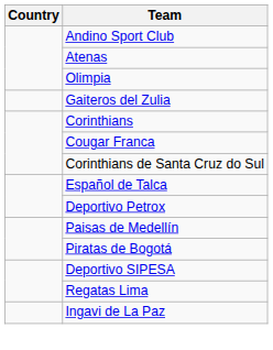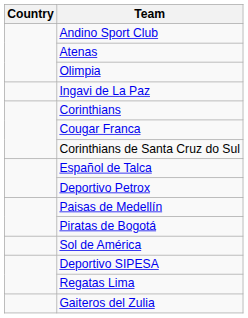 <table class="wikitable">
 <tr>
 <th>Country</th>
 <th>Team</th>
 </tr>
 <tr>
 <td rowspan=3></td>
 <td><a href='#'>Andino Sport Club</a></td>
 </tr>
 <tr>
 <td><a href='#'>Atenas</a></td>
 </tr>
 <tr>
 <td><a href='#'>Olimpia</a></td>
 </tr>
 <tr>
 <td></td>
-<td><a href='#'>Gaiteros del Zulia</a></td>
+<td><a href='#'>Ingavi de La Paz</a></td>
 </tr>
 <tr>
 <td rowspan=3></td>
 <td><a href='#'>Corinthians</a></td>
 </tr>
 <tr>
 <td><a href='#'>Cougar Franca</a></td>
 </tr>
 <tr>
 <td>Corinthians de Santa Cruz do Sul</td>
 </tr>
 <tr>
 <td rowspan=2></td>
 <td><a href='#'>Español de Talca</a></td>
 </tr>
 <tr>
 <td><a href='#'>Deportivo Petrox</a></td>
 </tr>
 <tr>
 <td rowspan=2></td>
 <td><a href='#'>Paisas de Medellín</a></td>
 </tr>
 <tr>
 <td><a href='#'>Piratas de Bogotá</a></td>
 </tr>
 <tr>
+<td></td>
+<td><a href='#'>Sol de América</a></td>
+</tr>
+<tr>
 <td rowspan=2></td>
 <td><a href='#'>Deportivo SIPESA</a></td>
 </tr>
 <tr>
 <td><a href='#'>Regatas Lima</a></td>
 </tr>
 <tr>
 <td></td>
-<td><a href='#'>Ingavi de La Paz</a></td>
+<td><a href='#'>Gaiteros del Zulia</a></td>
 </tr>
 </table>
